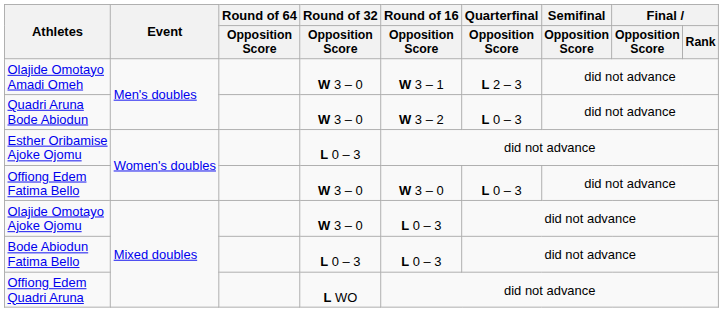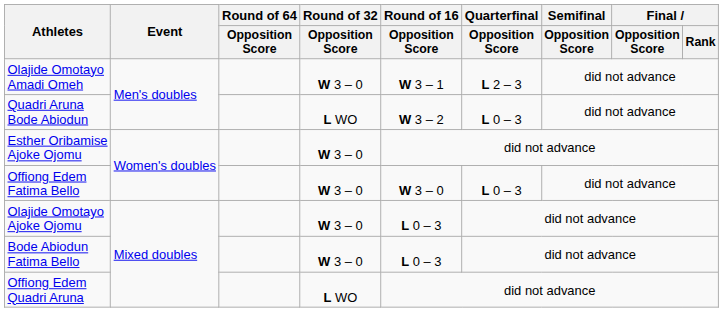 <table class=wikitable style=font-size:88%;text-align:center>
 <tr>
 <th rowspan=2>Athletes</th>
 <th rowspan=2>Event</th>
 <th>Round of 64</th>
 <th>Round of 32</th>
 <th>Round of 16</th>
 <th>Quarterfinal</th>
 <th>Semifinal</th>
 <th colspan=2>Final / </th>
 </tr>
 <tr style=font-size:95%>
 <th>Opposition<br>Score</th>
 <th>Opposition<br>Score</th>
 <th>Opposition<br>Score</th>
 <th>Opposition<br>Score</th>
 <th>Opposition<br>Score</th>
 <th>Opposition<br>Score</th>
 <th>Rank</th>
 </tr>
 <tr>
 <td align=left><a href='#'>Olajide Omotayo</a><br><a href='#'>Amadi Omeh</a></td>
 <td align=left rowspan=2><a href='#'>Men's doubles</a></td>
 <td></td>
 <td><br><strong>W</strong> 3 – 0</td>
 <td><br><strong>W</strong> 3 – 1</td>
 <td><br><strong>L</strong> 2 – 3</td>
 <td colspan=3>did not advance</td>
 </tr>
 <tr>
 <td align=left><a href='#'>Quadri Aruna</a><br><a href='#'>Bode Abiodun</a></td>
 <td></td>
-<td><br><strong>W</strong> 3 – 0</td>
+<td><br><strong>L</strong> WO</td>
 <td><br><strong>W</strong> 3 – 2</td>
 <td><br><strong>L</strong> 0 – 3</td>
 <td colspan=3>did not advance</td>
 </tr>
 <tr>
 <td align=left><a href='#'>Esther Oribamise</a><br><a href='#'>Ajoke Ojomu</a></td>
 <td align=left rowspan=2><a href='#'>Women's doubles</a></td>
 <td></td>
-<td><br><strong>L</strong> 0 – 3</td>
+<td><br><strong>W</strong> 3 – 0</td>
 <td colspan=5>did not advance</td>
 </tr>
 <tr>
 <td align=left><a href='#'>Offiong Edem</a><br><a href='#'>Fatima Bello</a></td>
 <td></td>
 <td><br><strong>W</strong> 3 – 0</td>
 <td><br><strong>W</strong> 3 – 0</td>
 <td><br><strong>L</strong> 0 – 3</td>
 <td colspan=3>did not advance</td>
 </tr>
 <tr>
 <td align=left><a href='#'>Olajide Omotayo</a><br><a href='#'>Ajoke Ojomu</a></td>
 <td align=left rowspan=3><a href='#'>Mixed doubles</a></td>
 <td></td>
 <td><br><strong>W</strong> 3 – 0</td>
 <td><br><strong>L</strong> 0 – 3</td>
 <td colspan=4>did not advance</td>
 </tr>
 <tr>
 <td align=left><a href='#'>Bode Abiodun</a><br><a href='#'>Fatima Bello</a></td>
 <td></td>
-<td><br><strong>L</strong> 0 – 3</td>
+<td><br><strong>W</strong> 3 – 0</td>
 <td><br><strong>L</strong> 0 – 3</td>
 <td colspan=4>did not advance</td>
 </tr>
 <tr>
 <td align=left><a href='#'>Offiong Edem</a><br><a href='#'>Quadri Aruna</a></td>
 <td></td>
 <td><br><strong>L</strong> WO</td>
 <td colspan=5>did not advance</td>
 </tr>
 </table>
